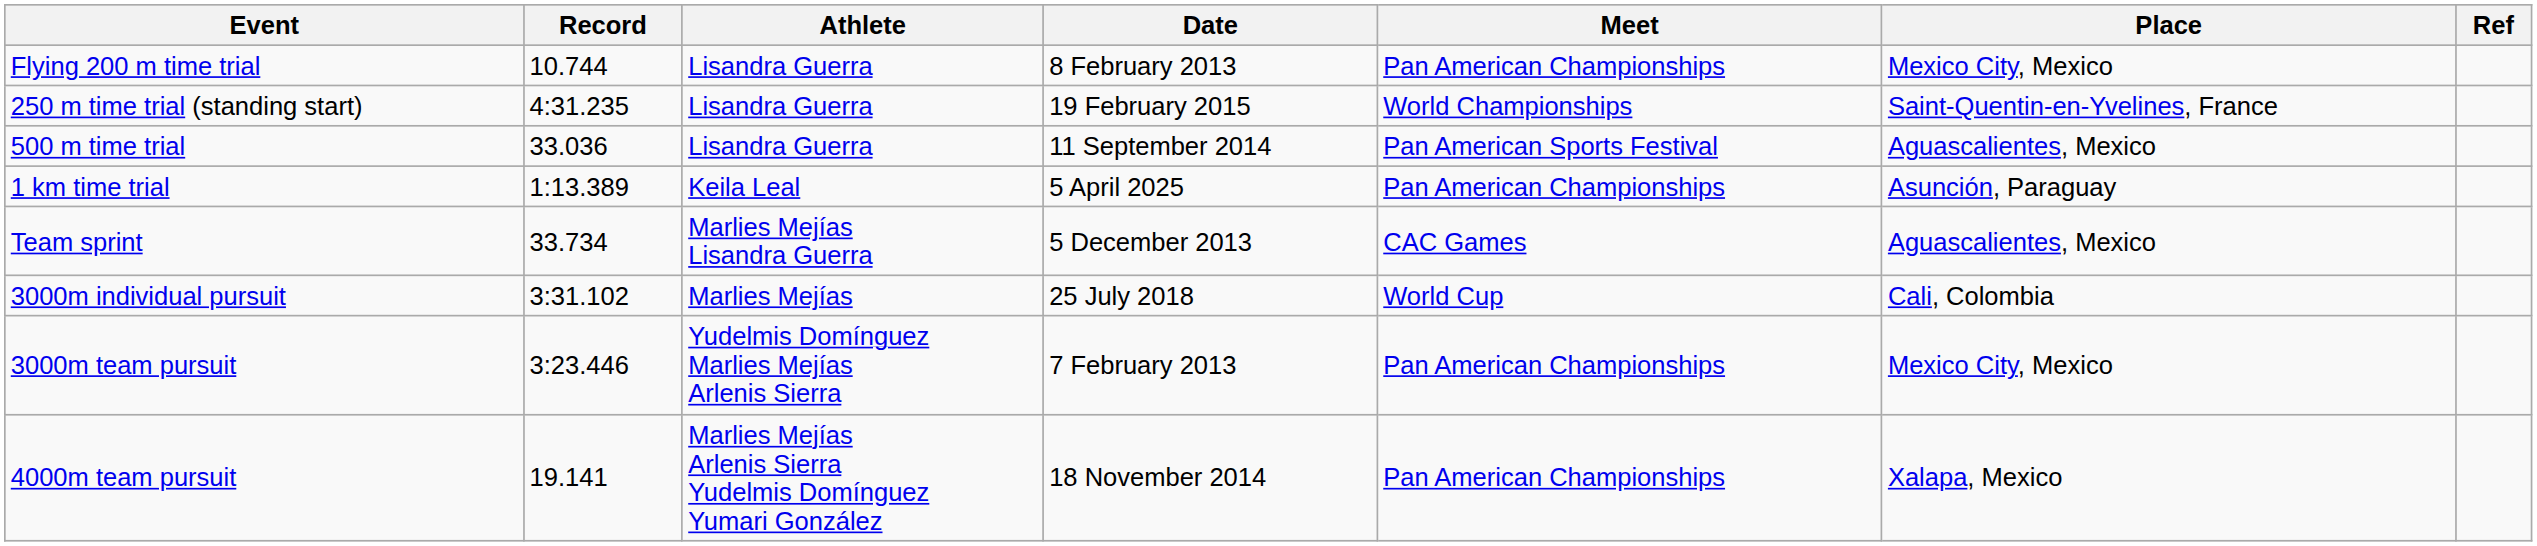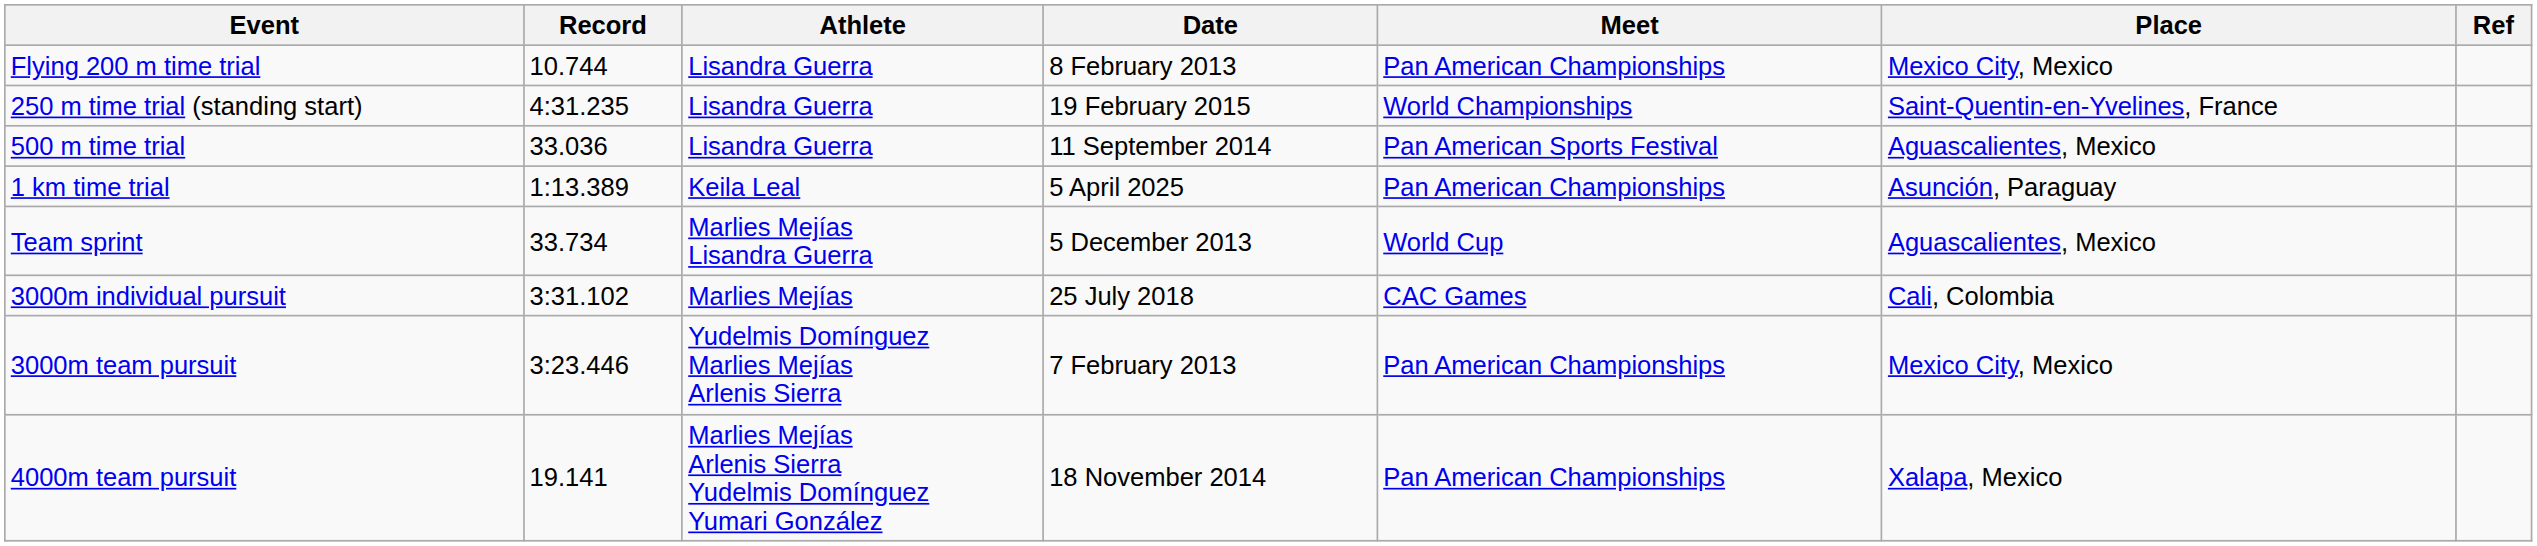 <table class="wikitable" style="font-size:95%; width: 95%;">
 <tr>
 <th>Event</th>
 <th>Record</th>
 <th>Athlete</th>
 <th>Date</th>
 <th>Meet</th>
 <th>Place</th>
 <th>Ref</th>
 </tr>
 <tr>
 <td><a href='#'>Flying 200 m time trial</a></td>
 <td>10.744</td>
 <td><a href='#'>Lisandra Guerra</a></td>
 <td>8 February 2013</td>
 <td><a href='#'>Pan American Championships</a></td>
 <td><a href='#'>Mexico City</a>, Mexico</td>
 <td></td>
 </tr>
 <tr>
 <td><a href='#'>250 m time trial</a> (standing start)</td>
 <td>4:31.235</td>
 <td><a href='#'>Lisandra Guerra</a></td>
 <td>19 February 2015</td>
 <td><a href='#'>World Championships</a></td>
 <td><a href='#'>Saint-Quentin-en-Yvelines</a>, France</td>
 <td></td>
 </tr>
 <tr>
 <td><a href='#'>500 m time trial</a></td>
 <td>33.036</td>
 <td><a href='#'>Lisandra Guerra</a></td>
 <td>11 September 2014</td>
 <td><a href='#'>Pan American Sports Festival</a></td>
 <td><a href='#'>Aguascalientes</a>, Mexico</td>
 <td></td>
 </tr>
 <tr>
 <td><a href='#'>1 km time trial</a></td>
 <td>1:13.389</td>
 <td><a href='#'>Keila Leal</a></td>
 <td>5 April 2025</td>
 <td><a href='#'>Pan American Championships</a></td>
 <td><a href='#'>Asunción</a>, Paraguay</td>
 <td></td>
 </tr>
 <tr>
 <td><a href='#'>Team sprint</a></td>
 <td>33.734</td>
 <td><a href='#'>Marlies Mejías</a><br><a href='#'>Lisandra Guerra</a></td>
 <td>5 December 2013</td>
-<td><a href='#'>CAC Games</a></td>
+<td><a href='#'>World Cup</a></td>
 <td><a href='#'>Aguascalientes</a>, Mexico</td>
 <td></td>
 </tr>
 <tr>
 <td><a href='#'>3000m individual pursuit</a></td>
 <td>3:31.102</td>
 <td><a href='#'>Marlies Mejías</a></td>
 <td>25 July 2018</td>
-<td><a href='#'>World Cup</a></td>
+<td><a href='#'>CAC Games</a></td>
 <td><a href='#'>Cali</a>, Colombia</td>
 <td></td>
 </tr>
 <tr>
 <td><a href='#'>3000m team pursuit</a></td>
 <td>3:23.446</td>
 <td><a href='#'>Yudelmis Domínguez</a><br><a href='#'>Marlies Mejías</a><br><a href='#'>Arlenis Sierra</a></td>
 <td>7 February 2013</td>
 <td><a href='#'>Pan American Championships</a></td>
 <td><a href='#'>Mexico City</a>, Mexico</td>
 <td></td>
 </tr>
 <tr>
 <td><a href='#'>4000m team pursuit</a></td>
 <td>19.141</td>
 <td><a href='#'>Marlies Mejías</a><br><a href='#'>Arlenis Sierra</a><br><a href='#'>Yudelmis Domínguez</a><br><a href='#'>Yumari González</a></td>
 <td>18 November 2014</td>
 <td><a href='#'>Pan American Championships</a></td>
 <td><a href='#'>Xalapa</a>, Mexico</td>
 <td></td>
 </tr>
 </table>
